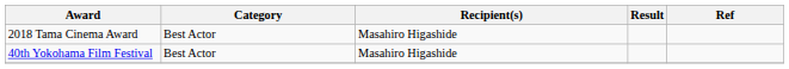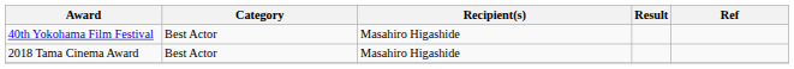 <table class="wikitable plainrowheaders sortable">
 <tr>
 <th scope="col" style="width:20%;">Award</th>
 <th scope="col" style="width:25%;">Category</th>
 <th scope="col" style="width:35%;">Recipient(s)</th>
 <th scope="col" style="width:5%;">Result</th>
 <th>Ref</th>
 </tr>
 <tr>
-<td>2018 Tama Cinema Award</td>
+<td><a href='#'>40th Yokohama Film Festival</a></td>
 <td>Best Actor</td>
 <td>Masahiro Higashide</td>
 <td></td>
 <td></td>
 </tr>
 <tr>
-<td><a href='#'>40th Yokohama Film Festival</a></td>
+<td>2018 Tama Cinema Award</td>
 <td>Best Actor</td>
 <td>Masahiro Higashide</td>
 <td></td>
 <td></td>
 </tr>
 <tr>
 </tr>
 </table>
